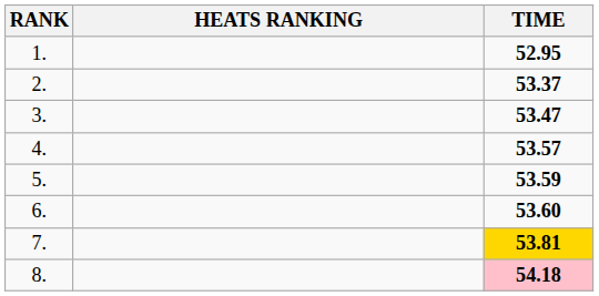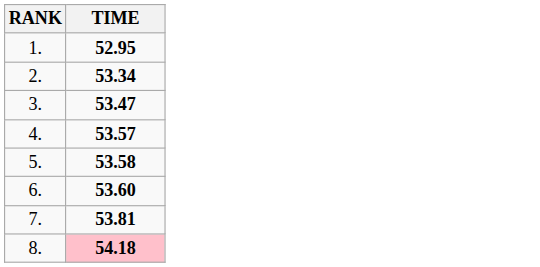 <table class="wikitable">
 <tr>
 <th>RANK</th>
-<th style="width: 20em">HEATS RANKING</th>
 <th style="width: 5em">TIME</th>
 </tr>
 <tr>
 <td align="center">1.</td>
-<td></td>
 <td align="center"><strong>52.95</strong></td>
 </tr>
 <tr>
 <td align="center">2.</td>
-<td></td>
-<td align="center"><strong>53.37</strong></td>
+<td align="center"><strong>53.34</strong></td>
 </tr>
 <tr>
 <td align="center">3.</td>
-<td></td>
 <td align="center"><strong>53.47</strong></td>
 </tr>
 <tr>
 <td align="center">4.</td>
-<td></td>
 <td align="center"><strong>53.57</strong></td>
 </tr>
 <tr>
 <td align="center">5.</td>
-<td></td>
-<td align="center"><strong>53.59</strong></td>
+<td align="center"><strong>53.58</strong></td>
 </tr>
 <tr>
 <td align="center">6.</td>
-<td></td>
 <td align="center"><strong>53.60</strong></td>
 </tr>
 <tr>
 <td align="center">7.</td>
-<td></td>
-<td align="center" style="background: gold;"><strong>53.81</strong></td>
+<td align="center"><strong>53.81</strong></td>
 </tr>
 <tr>
 <td align="center">8.</td>
-<td></td>
 <td align="center" style="background: pink;"><strong>54.18</strong></td>
 </tr>
 </table>
